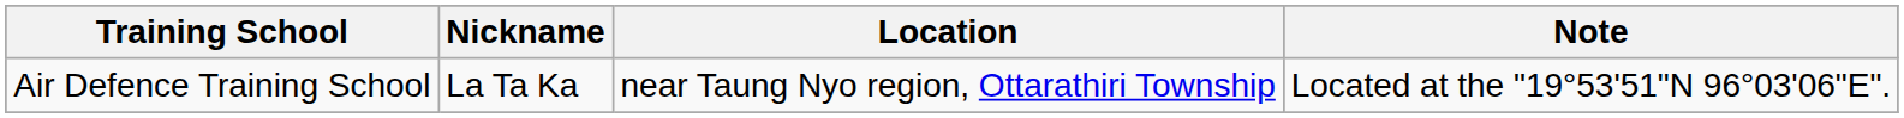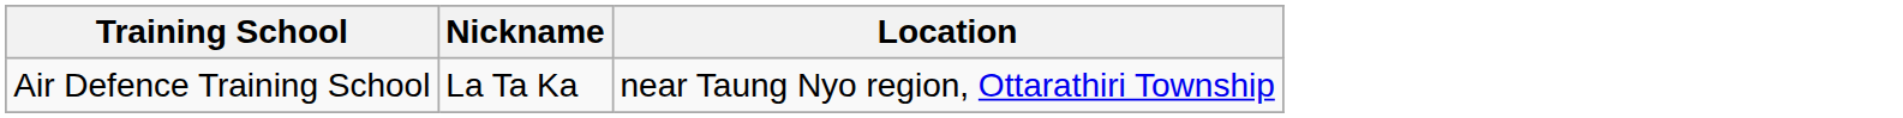 <table class="wikitable">
 <tr>
 <th>Training School</th>
 <th>Nickname</th>
 <th>Location</th>
-<th>Note</th>
 </tr>
 <tr>
 <td>Air Defence Training School</td>
 <td>La Ta Ka</td>
 <td>near Taung Nyo region, <a href='#'>Ottarathiri Township</a></td>
-<td>Located at the "19°53'51"N 96°03'06"E".</td>
 </tr>
 </table>
